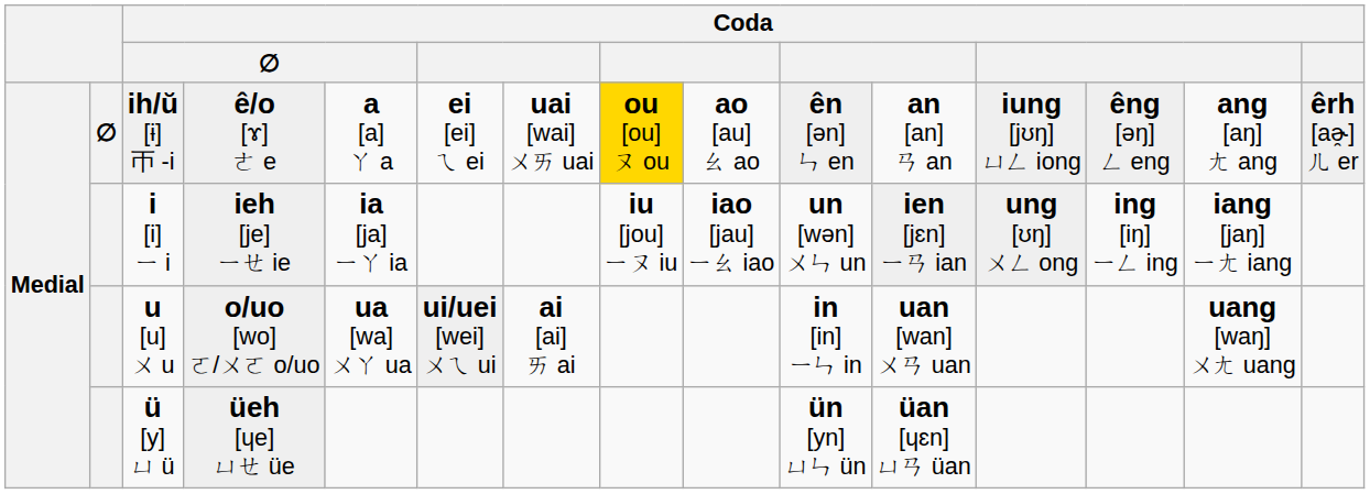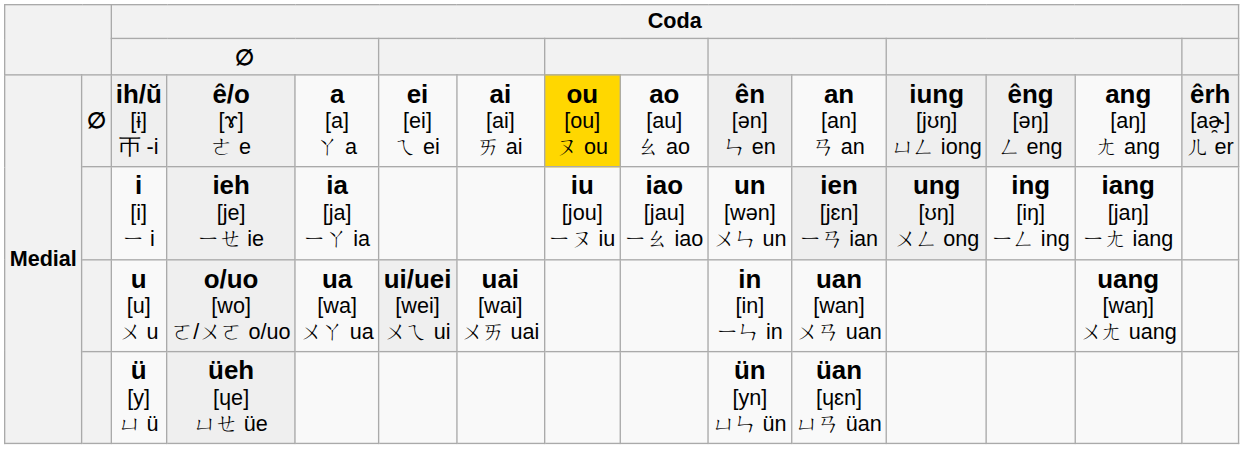 <table class="wikitable" style="text-align:center;">
 <tr>
 <th colspan=2 rowspan=2></th>
 <th colspan=13>Coda</th>
 </tr>
 <tr>
 <th colspan=3>∅</th>
 <th colspan=2></th>
 <th colspan=2></th>
 <th colspan=2></th>
 <th colspan=3></th>
 <th></th>
 </tr>
 <tr>
 <th rowspan=4>Medial</th>
 <th>∅</th>
 <td bgcolor=#efefef><strong><big>ih/ŭ</big></strong><br>[ɨ]<br>ㄭ -i</td>
 <td bgcolor=#efefef><strong><big>ê/o</big></strong><br>[ɤ]<br>ㄜ e</td>
 <td><strong><big>a</big></strong><br>[a]<br>ㄚ a</td>
 <td><strong><big>ei</big></strong><br>[ei]<br>ㄟ ei</td>
-<td><strong><big>uai</big></strong><br>[wai]<br>ㄨㄞ uai</td>
+<td><strong><big>ai</big></strong><br>[ai]<br>ㄞ ai</td>
 <td style="background: gold;"><strong><big>ou</big></strong><br>[ou]<br>ㄡ ou</td>
 <td><strong><big>ao</big></strong><br>[au]<br>ㄠ ao</td>
 <td bgcolor=#efefef><strong><big>ên</big></strong><br>[ən]<br>ㄣ en</td>
 <td><strong><big>an</big></strong><br>[an]<br>ㄢ an</td>
 <td bgcolor=#efefef><strong><big>iung</big></strong><br>[jʊŋ]<br>ㄩㄥ iong</td>
 <td bgcolor=#efefef><strong><big>êng</big></strong><br>[əŋ]<br>ㄥ eng</td>
 <td><strong><big>ang</big></strong><br>[aŋ]<br>ㄤ ang</td>
 <td bgcolor=#efefef><strong><big>êrh</big></strong><br>[aɚ̯]<br>ㄦ er</td>
 </tr>
 <tr>
 <th></th>
 <td><strong><big>i</big></strong><br>[i]<br>ㄧ i</td>
 <td bgcolor=#efefef><strong><big>ieh</big></strong><br>[je]<br>ㄧㄝ ie</td>
 <td><strong><big>ia</big></strong><br>[ja]<br>ㄧㄚ ia</td>
 <td></td>
 <td></td>
 <td><strong><big>iu</big></strong><br>[jou]<br>ㄧㄡ iu</td>
 <td><strong><big>iao</big></strong><br>[jau]<br>ㄧㄠ iao</td>
 <td><strong><big>un</big></strong><br>[wən]<br>ㄨㄣ un</td>
 <td bgcolor=#efefef><strong><big>ien</big></strong><br>[jɛn]<br>ㄧㄢ ian</td>
 <td bgcolor=#efefef><strong><big>ung</big></strong><br>[ʊŋ]<br>ㄨㄥ ong</td>
 <td><strong><big>ing</big></strong><br>[iŋ]<br>ㄧㄥ ing</td>
 <td><strong><big>iang</big></strong><br>[jaŋ]<br>ㄧㄤ iang</td>
 <td></td>
 </tr>
 <tr>
 <th></th>
 <td><strong><big>u</big></strong><br>[u]<br>ㄨ u</td>
 <td bgcolor=#efefef><strong><big>o/uo</big></strong><br>[wo]<br>ㄛ/ㄨㄛ o/uo</td>
 <td><strong><big>ua</big></strong><br>[wa]<br>ㄨㄚ ua</td>
 <td bgcolor=#efefef><strong><big>ui/uei</big></strong><br>[wei]<br>ㄨㄟ ui</td>
-<td><strong><big>ai</big></strong><br>[ai]<br>ㄞ ai</td>
+<td><strong><big>uai</big></strong><br>[wai]<br>ㄨㄞ uai</td>
 <td></td>
 <td></td>
 <td><strong><big>in</big></strong><br>[in]<br>ㄧㄣ in</td>
 <td><strong><big>uan</big></strong><br>[wan]<br>ㄨㄢ uan</td>
 <td></td>
 <td></td>
 <td><strong><big>uang</big></strong><br>[waŋ]<br>ㄨㄤ uang</td>
 <td></td>
 </tr>
 <tr>
 <th></th>
 <td><strong><big>ü</big></strong><br>[y]<br>ㄩ ü</td>
 <td bgcolor=#efefef><strong><big>üeh</big></strong><br>[ɥe]<br>ㄩㄝ üe</td>
 <td></td>
 <td></td>
 <td></td>
 <td></td>
 <td></td>
 <td><strong><big>ün</big></strong><br>[yn]<br>ㄩㄣ ün</td>
 <td><strong><big>üan</big></strong><br>[ɥɛn]<br>ㄩㄢ üan</td>
 <td></td>
 <td></td>
 <td></td>
 <td></td>
 </tr>
 </table>
